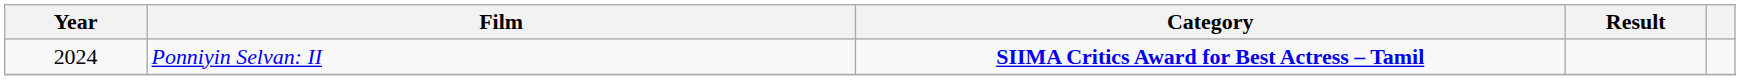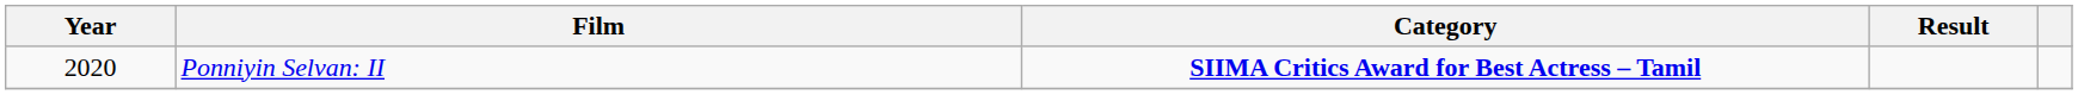 <table class="wikitable sortable" style="width:100%;">
 <tr>
 <th style="width:5%;">Year</th>
 <th style="width:25%;">Film</th>
 <th style="width:25%;">Category</th>
 <th style="width:5%;">Result</th>
 <th style="width:1%;" class="unsortable"></th>
 </tr>
 <tr>
-<td style="text-align:center;">2024</td>
+<td style="text-align:center;">2020</td>
 <td><em><a href='#'>Ponniyin Selvan: II</a></em></td>
 <td style="text-align:center;"><strong><a href='#'>SIIMA Critics Award for Best Actress – Tamil</a></strong></td>
 <td></td>
 <td style="text-align:center;"></td>
 </tr>
 <tr>
 </tr>
 </table>
